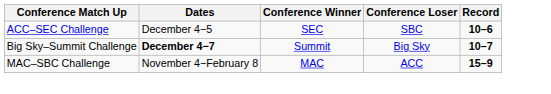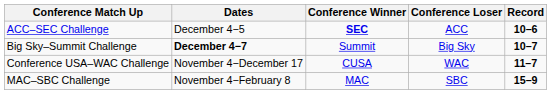 <table class="wikitable">
 <tr>
 <th>Conference Match Up</th>
 <th>Dates</th>
 <th>Conference Winner</th>
 <th>Conference Loser</th>
 <th>Record</th>
 </tr>
 <tr>
 <td><a href='#'>ACC–SEC Challenge</a></td>
 <td>December 4−5</td>
-<td align=center><a href='#'>SEC</a></td>
-<td align=center><a href='#'>SBC</a></td>
+<td align=center><strong><a href='#'>SEC</a></strong></td>
+<td align=center><a href='#'>ACC</a></td>
 <td align=center><strong>10–6</strong></td>
 </tr>
 <tr>
 <td>Big Sky–Summit Challenge</td>
 <td><strong>December 4−7</strong></td>
 <td align=center><a href='#'>Summit</a></td>
 <td align=center><a href='#'>Big Sky</a></td>
 <td align=center><strong>10–7</strong></td>
 </tr>
 <tr>
+<td>Conference USA–WAC Challenge</td>
+<td>November 4−December 17</td>
+<td align=center><a href='#'>CUSA</a></td>
+<td align=center><a href='#'>WAC</a></td>
+<td align=center><strong>11–7</strong></td>
+</tr>
+<tr>
 <td>MAC–SBC Challenge</td>
 <td>November 4−February 8</td>
 <td align=center><a href='#'>MAC</a></td>
-<td align=center><a href='#'>ACC</a></td>
+<td align=center><a href='#'>SBC</a></td>
 <td align=center><strong>15–9</strong></td>
 </tr>
 </table>
